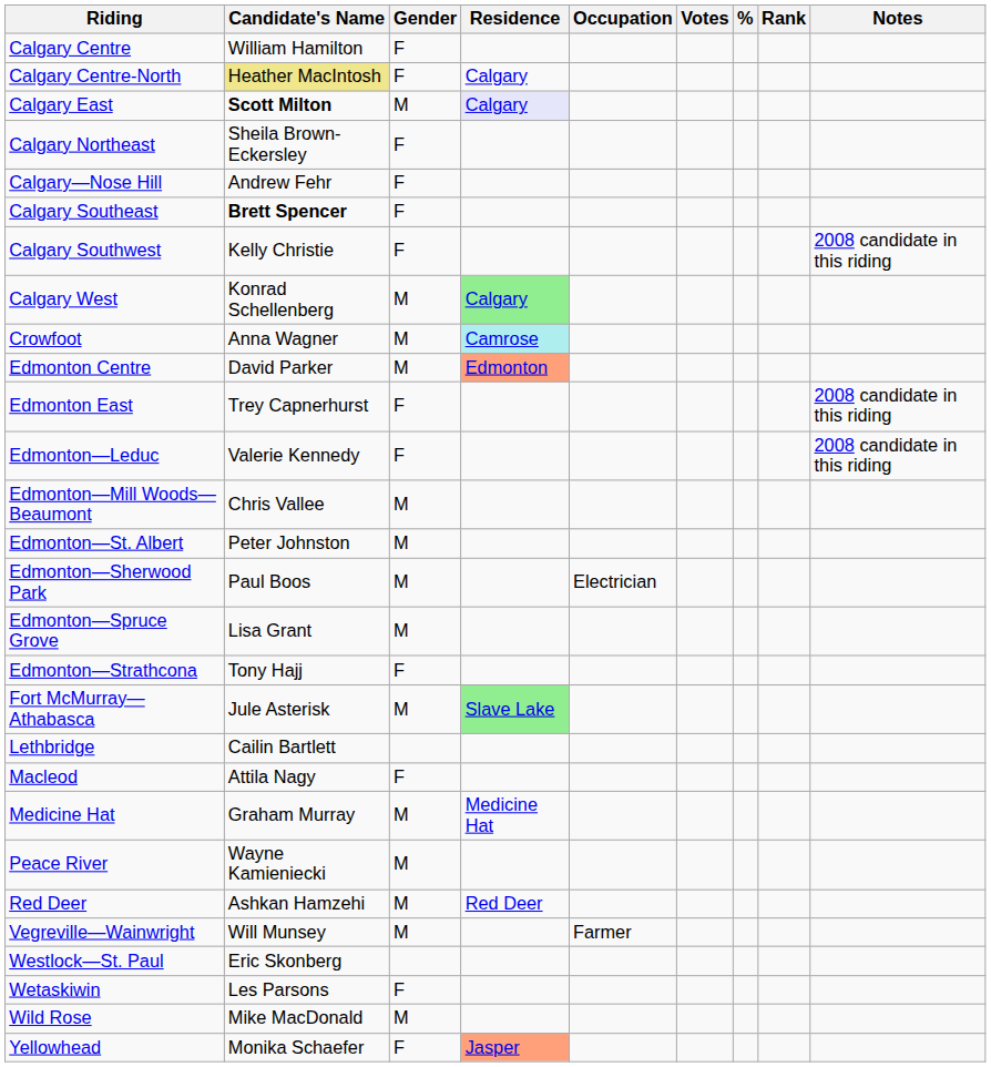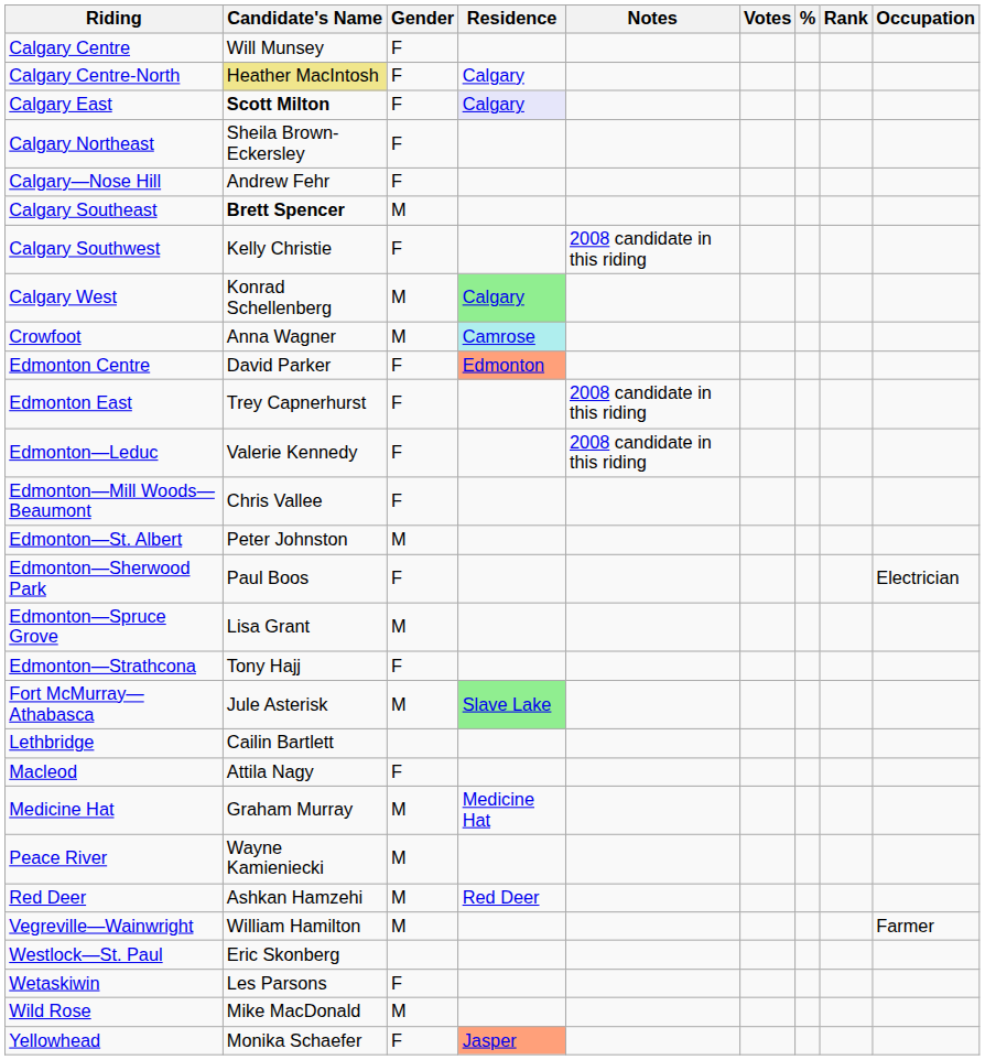 <table class="wikitable sortable">
 <tr>
 <th>Riding<br></th>
 <th>Candidate's Name</th>
 <th>Gender</th>
 <th>Residence</th>
-<th>Occupation</th>
+<th>Notes</th>
 <th>Votes</th>
 <th>%</th>
 <th>Rank</th>
-<th>Notes</th>
+<th>Occupation</th>
 </tr>
 <tr>
 <td><a href='#'>Calgary Centre</a></td>
-<td>William Hamilton</td>
+<td>Will Munsey</td>
 <td>F</td>
 <td></td>
 <td></td>
 <td></td>
 <td></td>
 <td></td>
 <td></td>
 </tr>
 <tr>
 <td><a href='#'>Calgary Centre-North</a></td>
 <td style="background: khaki;">Heather MacIntosh</td>
 <td>F</td>
 <td><a href='#'>Calgary</a></td>
 <td></td>
 <td></td>
 <td></td>
 <td></td>
 <td></td>
 </tr>
 <tr>
 <td><a href='#'>Calgary East</a></td>
 <td><strong>Scott Milton</strong></td>
-<td>M</td>
+<td>F</td>
 <td style="background: lavender;"><a href='#'>Calgary</a></td>
 <td></td>
 <td></td>
 <td></td>
 <td></td>
 <td></td>
 </tr>
 <tr>
 <td><a href='#'>Calgary Northeast</a></td>
 <td>Sheila Brown-Eckersley</td>
 <td>F</td>
 <td></td>
 <td></td>
 <td></td>
 <td></td>
 <td></td>
 <td></td>
 </tr>
 <tr>
 <td><a href='#'>Calgary—Nose Hill</a></td>
 <td>Andrew Fehr</td>
 <td>F</td>
 <td></td>
 <td></td>
 <td></td>
 <td></td>
 <td></td>
 <td></td>
 </tr>
 <tr>
 <td><a href='#'>Calgary Southeast</a></td>
 <td><strong>Brett Spencer</strong></td>
-<td>F</td>
+<td>M</td>
 <td></td>
 <td></td>
 <td></td>
 <td></td>
 <td></td>
 <td></td>
 </tr>
 <tr>
 <td><a href='#'>Calgary Southwest</a></td>
 <td>Kelly Christie</td>
 <td>F</td>
 <td></td>
+<td><a href='#'>2008</a> candidate in this riding</td>
 <td></td>
 <td></td>
 <td></td>
 <td></td>
-<td><a href='#'>2008</a> candidate in this riding</td>
 </tr>
 <tr>
 <td><a href='#'>Calgary West</a></td>
 <td>Konrad Schellenberg</td>
 <td>M</td>
 <td style="background: lightgreen;"><a href='#'>Calgary</a></td>
 <td></td>
 <td></td>
 <td></td>
 <td></td>
 <td></td>
 </tr>
 <tr>
 <td><a href='#'>Crowfoot</a></td>
 <td>Anna Wagner</td>
 <td>M</td>
 <td style="background: paleturquoise;"><a href='#'>Camrose</a></td>
 <td></td>
 <td></td>
 <td></td>
 <td></td>
 <td></td>
 </tr>
 <tr>
 <td><a href='#'>Edmonton Centre</a></td>
 <td>David Parker</td>
-<td>M</td>
+<td>F</td>
 <td style="background: lightsalmon;"><a href='#'>Edmonton</a></td>
 <td></td>
 <td></td>
 <td></td>
 <td></td>
 <td></td>
 </tr>
 <tr>
 <td><a href='#'>Edmonton East</a></td>
 <td>Trey Capnerhurst</td>
 <td>F</td>
 <td></td>
+<td><a href='#'>2008</a> candidate in this riding</td>
 <td></td>
 <td></td>
 <td></td>
 <td></td>
-<td><a href='#'>2008</a> candidate in this riding</td>
 </tr>
 <tr>
 <td><a href='#'>Edmonton—Leduc</a></td>
 <td>Valerie Kennedy</td>
 <td>F</td>
 <td></td>
+<td><a href='#'>2008</a> candidate in this riding</td>
 <td></td>
 <td></td>
 <td></td>
 <td></td>
-<td><a href='#'>2008</a> candidate in this riding</td>
 </tr>
 <tr>
 <td><a href='#'>Edmonton—Mill Woods—Beaumont</a></td>
 <td>Chris Vallee</td>
-<td>M</td>
+<td>F</td>
 <td></td>
 <td></td>
 <td></td>
 <td></td>
 <td></td>
 <td></td>
 </tr>
 <tr>
 <td><a href='#'>Edmonton—St. Albert</a></td>
 <td>Peter Johnston</td>
 <td>M</td>
 <td></td>
 <td></td>
 <td></td>
 <td></td>
 <td></td>
 <td></td>
 </tr>
 <tr>
 <td><a href='#'>Edmonton—Sherwood Park</a></td>
 <td>Paul Boos</td>
-<td>M</td>
-<td></td>
-<td>Electrician</td>
+<td>F</td>
 <td></td>
 <td></td>
 <td></td>
 <td></td>
+<td></td>
+<td>Electrician</td>
 </tr>
 <tr>
 <td><a href='#'>Edmonton—Spruce Grove</a></td>
 <td>Lisa Grant</td>
 <td>M</td>
 <td></td>
 <td></td>
 <td></td>
 <td></td>
 <td></td>
 <td></td>
 </tr>
 <tr>
 <td><a href='#'>Edmonton—Strathcona</a></td>
 <td>Tony Hajj</td>
 <td>F</td>
 <td></td>
 <td></td>
 <td></td>
 <td></td>
 <td></td>
 <td></td>
 </tr>
 <tr>
 <td><a href='#'>Fort McMurray—Athabasca</a></td>
 <td>Jule Asterisk</td>
 <td>M</td>
 <td style="background: lightgreen;"><a href='#'>Slave Lake</a></td>
 <td></td>
 <td></td>
 <td></td>
 <td></td>
 <td></td>
 </tr>
 <tr>
 <td><a href='#'>Lethbridge</a></td>
 <td>Cailin Bartlett</td>
 <td></td>
 <td></td>
 <td></td>
 <td></td>
 <td></td>
 <td></td>
 <td></td>
 </tr>
 <tr>
 <td><a href='#'>Macleod</a></td>
 <td>Attila Nagy</td>
 <td>F</td>
 <td></td>
 <td></td>
 <td></td>
 <td></td>
 <td></td>
 <td></td>
 </tr>
 <tr>
 <td><a href='#'>Medicine Hat</a></td>
 <td>Graham Murray</td>
 <td>M</td>
 <td><a href='#'>Medicine Hat</a></td>
 <td></td>
 <td></td>
 <td></td>
 <td></td>
 <td></td>
 </tr>
 <tr>
 <td><a href='#'>Peace River</a></td>
 <td>Wayne Kamieniecki</td>
 <td>M</td>
 <td></td>
 <td></td>
 <td></td>
 <td></td>
 <td></td>
 <td></td>
 </tr>
 <tr>
 <td><a href='#'>Red Deer</a></td>
 <td>Ashkan Hamzehi</td>
 <td>M</td>
 <td><a href='#'>Red Deer</a></td>
 <td></td>
 <td></td>
 <td></td>
 <td></td>
 <td></td>
 </tr>
 <tr>
 <td><a href='#'>Vegreville—Wainwright</a></td>
-<td>Will Munsey</td>
+<td>William Hamilton</td>
 <td>M</td>
-<td></td>
-<td>Farmer</td>
 <td></td>
 <td></td>
 <td></td>
 <td></td>
+<td></td>
+<td>Farmer</td>
 </tr>
 <tr>
 <td><a href='#'>Westlock—St. Paul</a></td>
 <td>Eric Skonberg</td>
 <td></td>
 <td></td>
 <td></td>
 <td></td>
 <td></td>
 <td></td>
 <td></td>
 </tr>
 <tr>
 <td><a href='#'>Wetaskiwin</a></td>
 <td>Les Parsons</td>
 <td>F</td>
 <td></td>
 <td></td>
 <td></td>
 <td></td>
 <td></td>
 <td></td>
 </tr>
 <tr>
 <td><a href='#'>Wild Rose</a></td>
 <td>Mike MacDonald</td>
 <td>M</td>
 <td></td>
 <td></td>
 <td></td>
 <td></td>
 <td></td>
 <td></td>
 </tr>
 <tr>
 <td><a href='#'>Yellowhead</a></td>
 <td>Monika Schaefer</td>
 <td>F</td>
 <td style="background: lightsalmon;"><a href='#'>Jasper</a></td>
 <td></td>
 <td></td>
 <td></td>
 <td></td>
 <td></td>
 </tr>
 </table>
